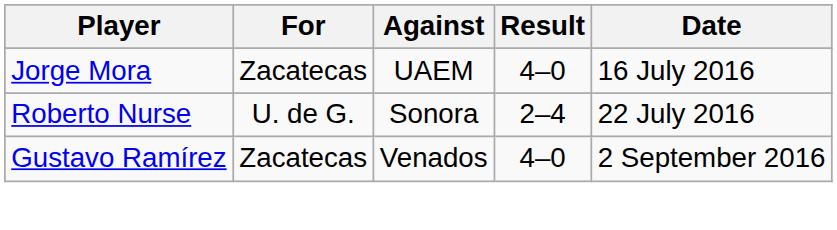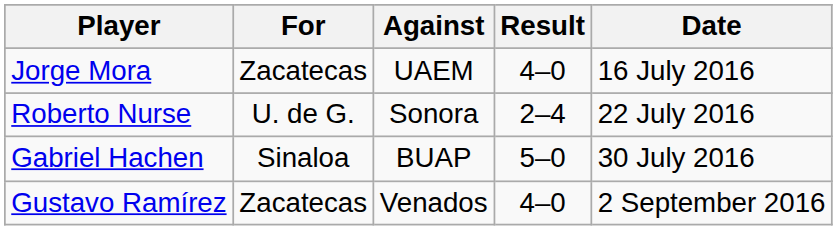 <table class="wikitable sortable">
 <tr>
 <th>Player</th>
 <th>For</th>
 <th>Against</th>
 <th align=center>Result</th>
 <th>Date</th>
 </tr>
 <tr>
 <td> <a href='#'>Jorge Mora</a></td>
 <td align="center">Zacatecas</td>
 <td align="center">UAEM</td>
 <td align="center">4–0</td>
 <td>16 July 2016</td>
 </tr>
 <tr>
 <td> <a href='#'>Roberto Nurse</a></td>
 <td align="center">U. de G.</td>
 <td align="center">Sonora</td>
 <td align="center">2–4</td>
 <td>22 July 2016</td>
 </tr>
 <tr>
+<td> <a href='#'>Gabriel Hachen</a></td>
+<td align="center">Sinaloa</td>
+<td align="center">BUAP</td>
+<td align="center">5–0</td>
+<td>30 July 2016</td>
+</tr>
+<tr>
 <td> <a href='#'>Gustavo Ramírez</a></td>
 <td align="center">Zacatecas</td>
 <td align="center">Venados</td>
 <td align="center">4–0</td>
 <td>2 September 2016</td>
 </tr>
 </table>
